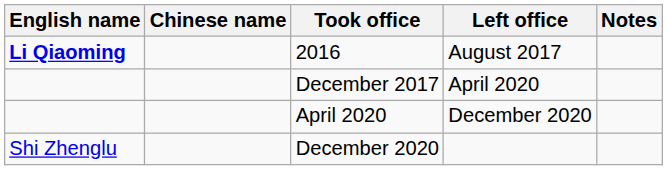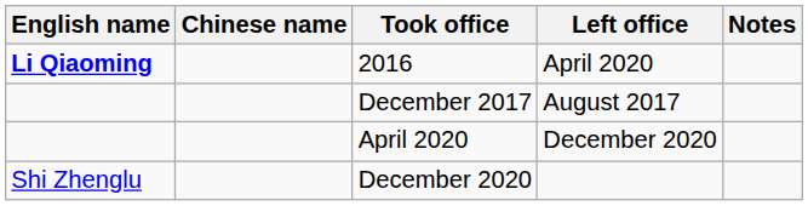 <table class="wikitable">
 <tr>
 <th>English name</th>
 <th>Chinese name</th>
 <th>Took office</th>
 <th>Left office</th>
 <th>Notes</th>
 </tr>
 <tr>
 <td><strong><a href='#'>Li Qiaoming</a></strong></td>
 <td></td>
 <td>2016</td>
-<td>August 2017</td>
+<td>April 2020</td>
 <td></td>
 </tr>
 <tr>
 <td></td>
 <td></td>
 <td>December 2017</td>
-<td>April 2020</td>
+<td>August 2017</td>
 <td></td>
 </tr>
 <tr>
 <td></td>
 <td></td>
 <td>April 2020</td>
 <td>December 2020</td>
 <td></td>
 </tr>
 <tr>
 <td><a href='#'>Shi Zhenglu</a></td>
 <td></td>
 <td>December 2020</td>
 <td></td>
 <td></td>
 </tr>
 </table>
